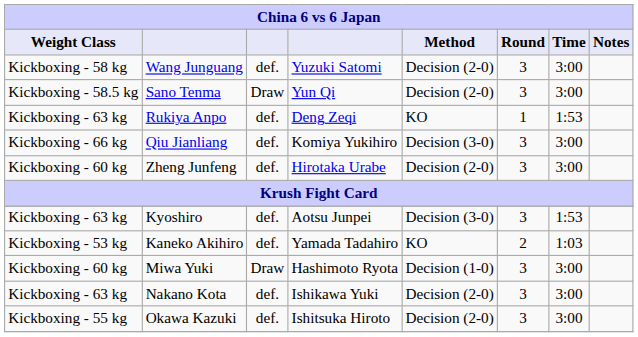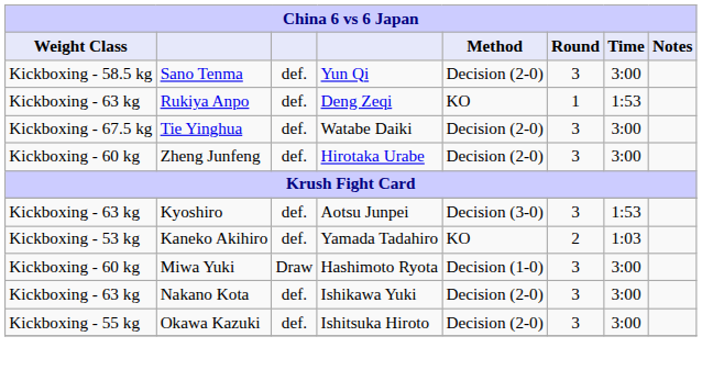 <table class="wikitable" style="font-size: 85%;">
 <tr>
 <th colspan="8" style="background-color: #ccf; color: #000080; text-align: center;"><strong>China 6 vs 6 Japan</strong></th>
 </tr>
 <tr>
 <th colspan="1" style="background-color: #E6E8FA; color: #000000; text-align: center;">Weight Class</th>
 <th colspan="1" style="background-color: #E6E8FA; color: #000000; text-align: center;"></th>
 <th colspan="1" style="background-color: #E6E8FA; color: #000000; text-align: center;"></th>
 <th colspan="1" style="background-color: #E6E8FA; color: #000000; text-align: center;"></th>
 <th colspan="1" style="background-color: #E6E8FA; color: #000000; text-align: center;">Method</th>
 <th colspan="1" style="background-color: #E6E8FA; color: #000000; text-align: center;">Round</th>
 <th colspan="1" style="background-color: #E6E8FA; color: #000000; text-align: center;">Time</th>
 <th colspan="1" style="background-color: #E6E8FA; color: #000000; text-align: center;">Notes</th>
 </tr>
 <tr>
-<td>Kickboxing - 58 kg</td>
-<td> <a href='#'>Wang Junguang</a></td>
-<td align=center>def.</td>
-<td> <a href='#'>Yuzuki Satomi</a></td>
-<td>Decision (2-0)</td>
-<td align=center>3</td>
-<td align=center>3:00</td>
-<td></td>
-</tr>
-<tr>
 <td>Kickboxing - 58.5 kg</td>
 <td> <a href='#'>Sano Tenma</a></td>
-<td align=center>Draw</td>
+<td align=center>def.</td>
 <td> <a href='#'>Yun Qi</a></td>
 <td>Decision (2-0)</td>
 <td align=center>3</td>
 <td align=center>3:00</td>
 <td></td>
 </tr>
 <tr>
 <td>Kickboxing - 63 kg</td>
 <td> <a href='#'>Rukiya Anpo</a></td>
 <td align=center>def.</td>
 <td> <a href='#'>Deng Zeqi</a></td>
 <td>KO</td>
 <td align=center>1</td>
 <td align=center>1:53</td>
 <td></td>
 </tr>
 <tr>
-<td>Kickboxing - 66 kg</td>
-<td> <a href='#'>Qiu Jianliang</a></td>
+<td>Kickboxing - 67.5 kg</td>
+<td> <a href='#'>Tie Yinghua</a></td>
 <td align=center>def.</td>
-<td> Komiya Yukihiro</td>
-<td>Decision (3-0)</td>
+<td> Watabe Daiki</td>
+<td>Decision (2-0)</td>
 <td align=center>3</td>
 <td align=center>3:00</td>
 <td></td>
 </tr>
 <tr>
 <td>Kickboxing - 60 kg</td>
 <td> Zheng Junfeng</td>
 <td align=center>def.</td>
 <td> <a href='#'>Hirotaka Urabe</a></td>
 <td>Decision (2-0)</td>
 <td align=center>3</td>
 <td align=center>3:00</td>
 <td></td>
 </tr>
 <tr>
 <th colspan="8" style="background-color: #ccf; color: #000080; text-align: center;"><strong>Krush Fight Card</strong></th>
 </tr>
 <tr>
 </tr>
 <tr>
 <td>Kickboxing - 63 kg</td>
 <td> Kyoshiro</td>
 <td align=center>def.</td>
 <td> Aotsu Junpei</td>
 <td>Decision (3-0)</td>
 <td align=center>3</td>
 <td align=center>1:53</td>
 <td></td>
 </tr>
 <tr>
 <td>Kickboxing - 53 kg</td>
 <td> Kaneko Akihiro</td>
 <td align=center>def.</td>
 <td> Yamada Tadahiro</td>
 <td>KO</td>
 <td align=center>2</td>
 <td align=center>1:03</td>
 <td></td>
 </tr>
 <tr>
 <td>Kickboxing - 60 kg</td>
 <td> Miwa Yuki</td>
 <td align=center>Draw</td>
 <td> Hashimoto Ryota</td>
 <td>Decision (1-0)</td>
 <td align=center>3</td>
 <td align=center>3:00</td>
 <td></td>
 </tr>
 <tr>
 <td>Kickboxing - 63 kg</td>
 <td> Nakano Kota</td>
 <td align=center>def.</td>
 <td> Ishikawa Yuki</td>
 <td>Decision (2-0)</td>
 <td align=center>3</td>
 <td align=center>3:00</td>
 <td></td>
 </tr>
 <tr>
 <td>Kickboxing - 55 kg</td>
 <td> Okawa Kazuki</td>
 <td align=center>def.</td>
 <td> Ishitsuka Hiroto</td>
 <td>Decision (2-0)</td>
 <td align=center>3</td>
 <td align=center>3:00</td>
 <td></td>
 </tr>
 <tr>
 </tr>
 </table>
